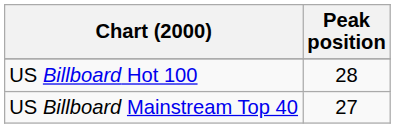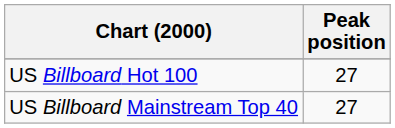 <table class="wikitable sortable">
 <tr>
 <th>Chart (2000)</th>
 <th>Peak<br>position</th>
 </tr>
 <tr>
 </tr>
 <tr>
 <td>US <a href='#'><em>Billboard</em> Hot 100</a></td>
-<td align="center">28</td>
+<td align="center">27</td>
 </tr>
 <tr>
 <td>US <em>Billboard</em> <a href='#'>Mainstream Top 40</a></td>
 <td align="center">27</td>
 </tr>
 </table>
